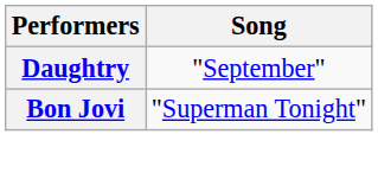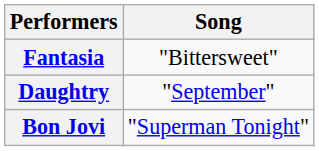 <table class="wikitable" style="text-align:center;">
 <tr>
 <th scope="col">Performers</th>
 <th scope="col">Song</th>
+</tr>
+<tr>
+<th scope="row"><a href='#'>Fantasia</a></th>
+<td>"Bittersweet"</td>
 </tr>
 <tr>
 <th scope="row"><a href='#'>Daughtry</a></th>
 <td>"<a href='#'>September</a>"</td>
 </tr>
 <tr>
 <th scope="row"><a href='#'>Bon Jovi</a></th>
 <td>"<a href='#'>Superman Tonight</a>"</td>
 </tr>
 </table>
